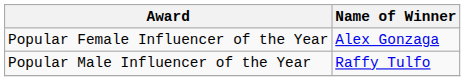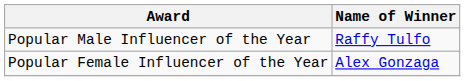 <table class="wikitable"  style="text-align:left;">
 <tr>
 <th>Award</th>
 <th>Name of Winner</th>
 </tr>
 <tr>
+<td>Popular Male Influencer of the Year</td>
+<td><a href='#'>Raffy Tulfo</a></td>
+</tr>
+<tr>
 <td>Popular Female Influencer of the Year</td>
 <td><a href='#'>Alex Gonzaga</a></td>
 </tr>
 <tr>
-<td>Popular Male Influencer of the Year</td>
-<td><a href='#'>Raffy Tulfo</a></td>
-</tr>
-<tr>
 </tr>
 </table>
